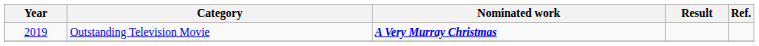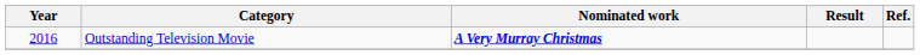 <table class=wikitable>
 <tr>
 <th scope="col" style="width:5em;">Year</th>
 <th scope="col" style="width:26em;">Category</th>
 <th scope="col" style="width:25em;">Nominated work</th>
 <th scope="col" style="width:5em;">Result</th>
 <th>Ref.</th>
 </tr>
 <tr>
-<td style="text-align:center;"><a href='#'>2019</a></td>
+<td style="text-align:center;"><a href='#'>2016</a></td>
 <td><a href='#'>Outstanding Television Movie</a></td>
 <td><strong><em><a href='#'>A Very Murray Christmas</a></em></strong></td>
 <td></td>
 <td></td>
 </tr>
 <tr>
 </tr>
 </table>
